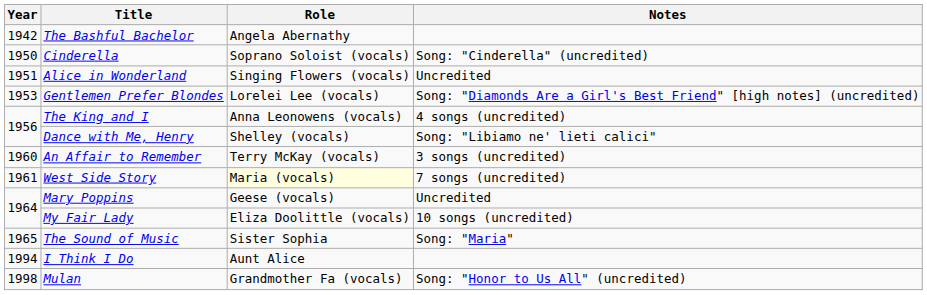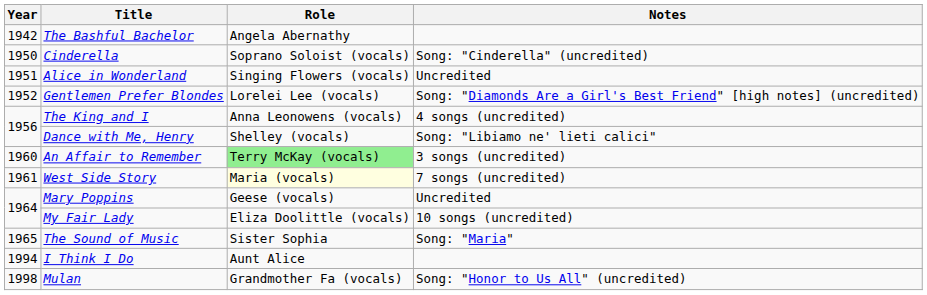 <table class="wikitable sortable">
 <tr>
 <th>Year</th>
 <th>Title</th>
 <th>Role</th>
 <th class="unsortable">Notes</th>
 </tr>
 <tr>
 <td>1942</td>
 <td><em><a href='#'>The Bashful Bachelor</a></em></td>
 <td>Angela Abernathy</td>
 <td></td>
 </tr>
 <tr>
 <td>1950</td>
 <td><em><a href='#'>Cinderella</a></em></td>
 <td>Soprano Soloist (vocals)</td>
 <td>Song: "Cinderella" (uncredited)</td>
 </tr>
 <tr>
 <td>1951</td>
 <td><em><a href='#'>Alice in Wonderland</a></em></td>
 <td>Singing Flowers (vocals)</td>
 <td>Uncredited</td>
 </tr>
 <tr>
-<td>1953</td>
+<td>1952</td>
 <td><em><a href='#'>Gentlemen Prefer Blondes</a></em></td>
 <td>Lorelei Lee (vocals)</td>
 <td>Song: "<a href='#'>Diamonds Are a Girl's Best Friend</a>" [high notes] (uncredited)</td>
 </tr>
 <tr>
 <td rowspan="2">1956</td>
 <td><em><a href='#'>The King and I</a></em></td>
 <td>Anna Leonowens (vocals)</td>
 <td>4 songs (uncredited)</td>
 </tr>
 <tr>
 <td><em><a href='#'>Dance with Me, Henry</a></em></td>
 <td>Shelley (vocals)</td>
 <td>Song: "Libiamo ne' lieti calici"</td>
 </tr>
 <tr>
 <td>1960</td>
 <td><em><a href='#'>An Affair to Remember</a></em></td>
-<td>Terry McKay (vocals)</td>
+<td style="background: lightgreen;">Terry McKay (vocals)</td>
 <td>3 songs (uncredited)</td>
 </tr>
 <tr>
 <td>1961</td>
 <td><em><a href='#'>West Side Story</a></em></td>
 <td style="background: lightyellow;">Maria (vocals)</td>
 <td>7 songs (uncredited)</td>
 </tr>
 <tr>
 <td rowspan="2">1964</td>
 <td><em><a href='#'>Mary Poppins</a></em></td>
 <td>Geese (vocals)</td>
 <td>Uncredited</td>
 </tr>
 <tr>
 <td><em><a href='#'>My Fair Lady</a></em></td>
 <td>Eliza Doolittle (vocals)</td>
 <td>10 songs (uncredited)</td>
 </tr>
 <tr>
 <td>1965</td>
 <td><em><a href='#'>The Sound of Music</a></em></td>
 <td>Sister Sophia</td>
 <td>Song: "<a href='#'>Maria</a>"</td>
 </tr>
 <tr>
 <td>1994</td>
 <td><em><a href='#'>I Think I Do</a></em></td>
 <td>Aunt Alice</td>
 <td></td>
 </tr>
 <tr>
 <td>1998</td>
 <td><em><a href='#'>Mulan</a></em></td>
 <td>Grandmother Fa (vocals)</td>
 <td>Song: "<a href='#'>Honor to Us All</a>" (uncredited)</td>
 </tr>
 </table>
